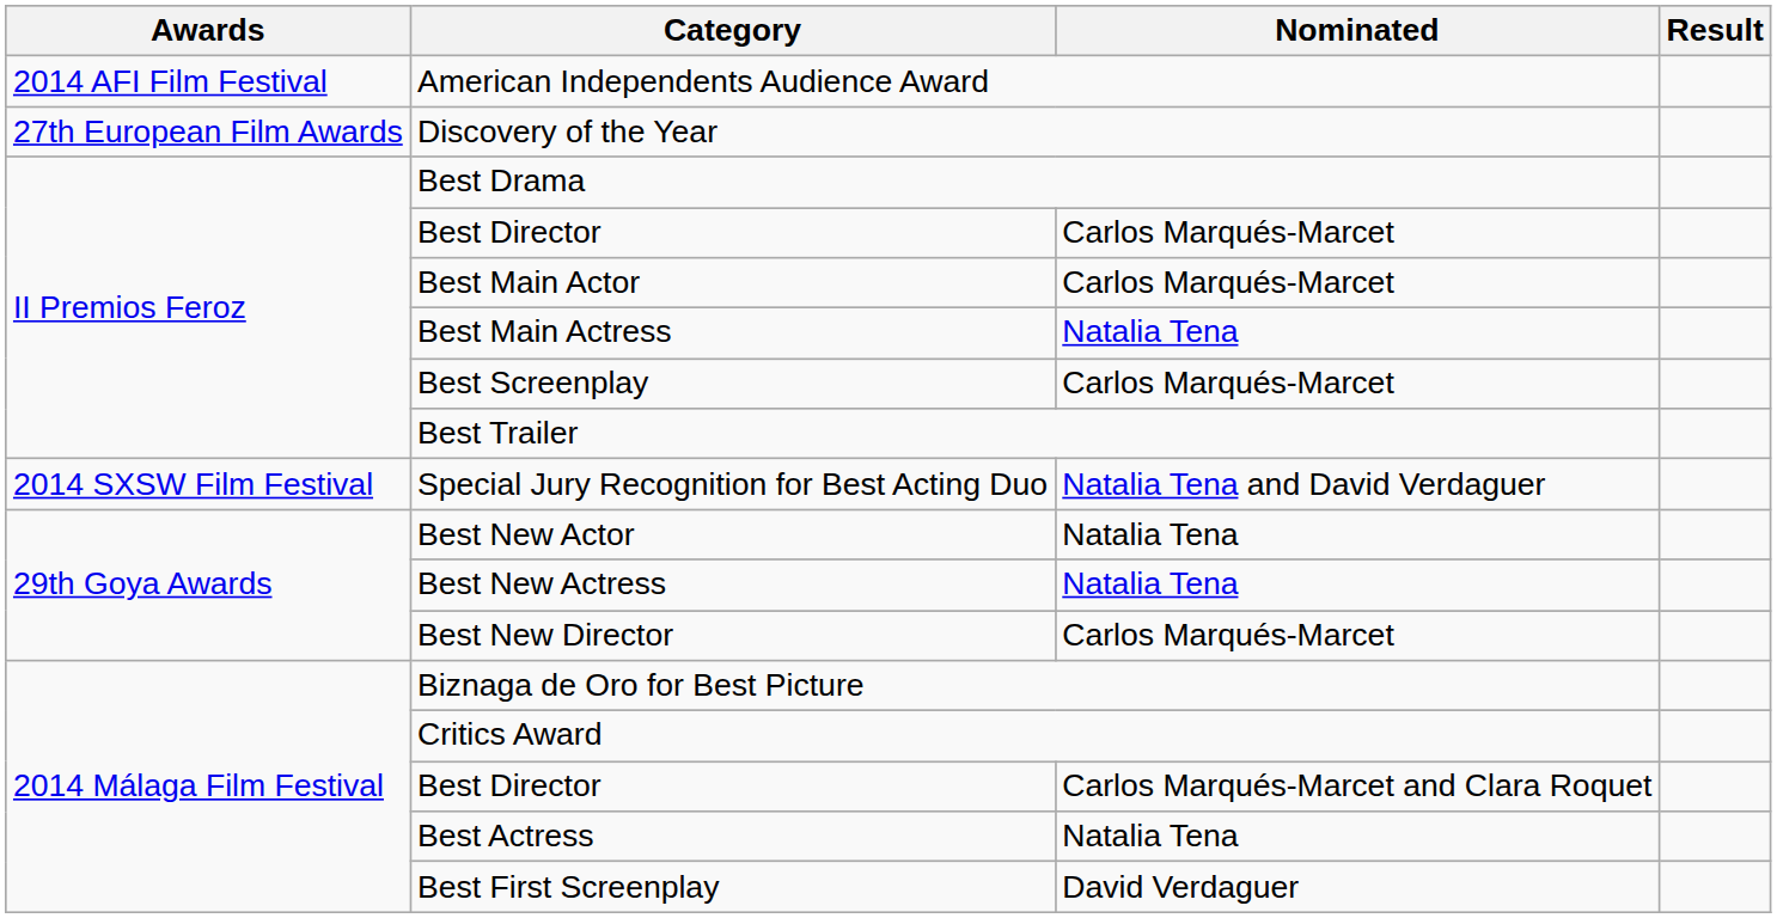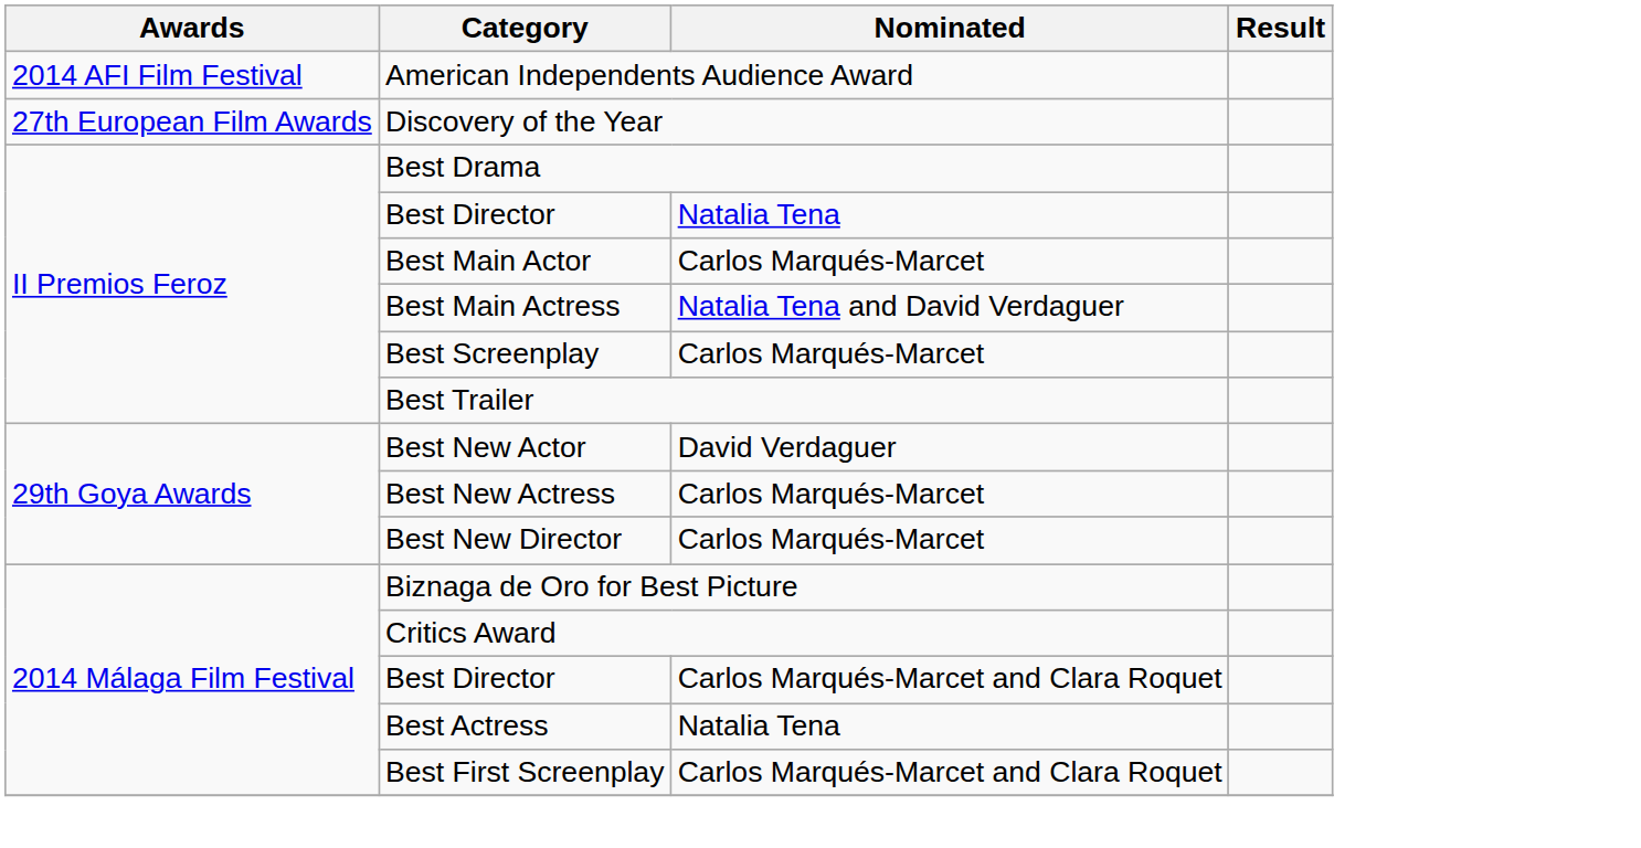 <table class=wikitable>
 <tr>
 <th>Awards</th>
 <th>Category</th>
 <th>Nominated</th>
 <th>Result</th>
 </tr>
 <tr>
 <td><a href='#'>2014 AFI Film Festival</a></td>
 <td colspan=2>American Independents Audience Award</td>
 <td></td>
 </tr>
 <tr>
 <td><a href='#'>27th European Film Awards</a></td>
 <td colspan=2>Discovery of the Year</td>
 <td></td>
 </tr>
 <tr>
 <td rowspan=6><a href='#'>II Premios Feroz</a></td>
 <td colspan=2>Best Drama</td>
 <td></td>
 </tr>
 <tr>
 <td>Best Director</td>
-<td>Carlos Marqués-Marcet</td>
+<td><a href='#'>Natalia Tena</a></td>
 <td></td>
 </tr>
 <tr>
 <td>Best Main Actor</td>
 <td>Carlos Marqués-Marcet</td>
 <td></td>
 </tr>
 <tr>
 <td>Best Main Actress</td>
-<td><a href='#'>Natalia Tena</a></td>
+<td><a href='#'>Natalia Tena</a> and David Verdaguer</td>
 <td></td>
 </tr>
 <tr>
 <td>Best Screenplay</td>
 <td>Carlos Marqués-Marcet</td>
 <td></td>
 </tr>
 <tr>
 <td colspan=2>Best Trailer</td>
 <td></td>
 </tr>
 <tr>
-<td><a href='#'>2014 SXSW Film Festival</a></td>
-<td>Special Jury Recognition for Best Acting Duo</td>
-<td><a href='#'>Natalia Tena</a> and David Verdaguer</td>
-<td></td>
-</tr>
-<tr>
 <td rowspan=3><a href='#'>29th Goya Awards</a></td>
 <td>Best New Actor</td>
-<td>Natalia Tena</td>
+<td>David Verdaguer</td>
 <td></td>
 </tr>
 <tr>
 <td>Best New Actress</td>
-<td><a href='#'>Natalia Tena</a></td>
+<td>Carlos Marqués-Marcet</td>
 <td></td>
 </tr>
 <tr>
 <td>Best New Director</td>
 <td>Carlos Marqués-Marcet</td>
 <td></td>
 </tr>
 <tr>
 <td rowspan=5><a href='#'>2014 Málaga Film Festival</a></td>
 <td colspan=2>Biznaga de Oro for Best Picture</td>
 <td></td>
 </tr>
 <tr>
 <td colspan=2>Critics Award</td>
 <td></td>
 </tr>
 <tr>
 <td>Best Director</td>
 <td>Carlos Marqués-Marcet and Clara Roquet</td>
 <td></td>
 </tr>
 <tr>
 <td>Best Actress</td>
 <td>Natalia Tena</td>
 <td></td>
 </tr>
 <tr>
 <td>Best First Screenplay</td>
-<td>David Verdaguer</td>
+<td>Carlos Marqués-Marcet and Clara Roquet</td>
 <td></td>
 </tr>
 <tr>
 </tr>
 </table>
